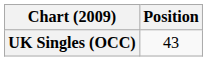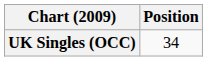 <table class="wikitable plainrowheaders" style="text-align:center">
 <tr>
 <th>Chart (2009)</th>
 <th>Position</th>
 </tr>
 <tr>
 <th scope="row">UK Singles (OCC)</th>
-<td>43</td>
+<td>34</td>
 </tr>
 </table>
